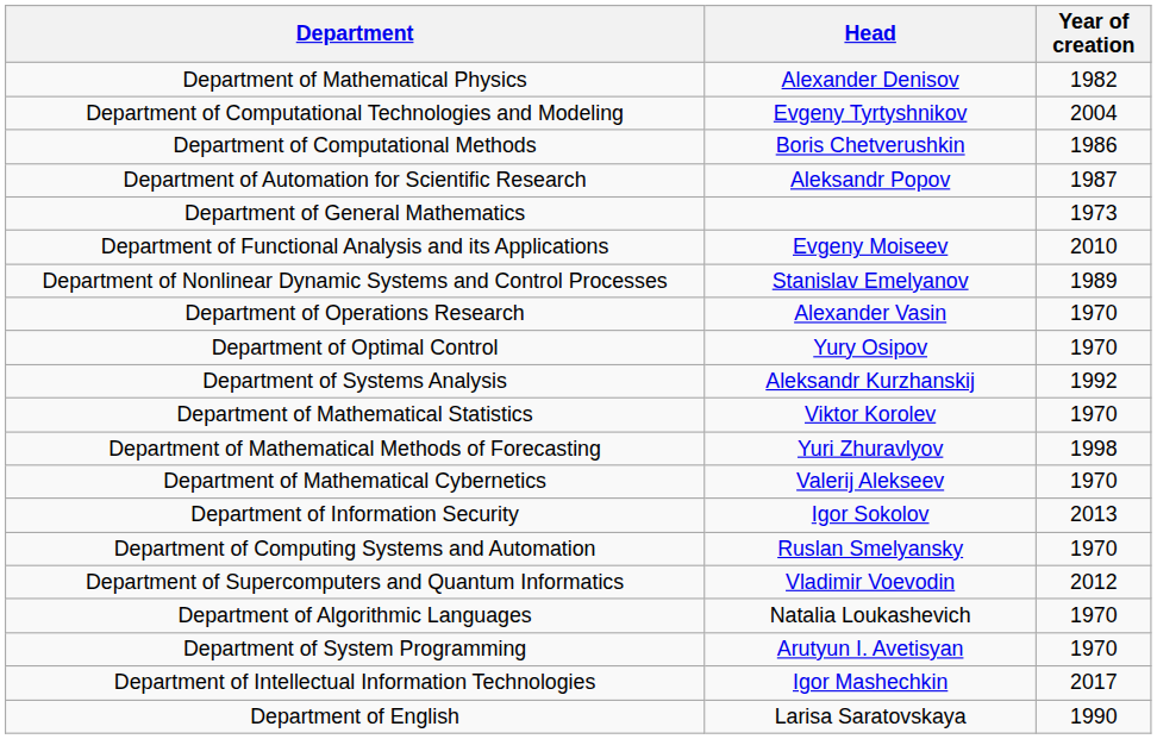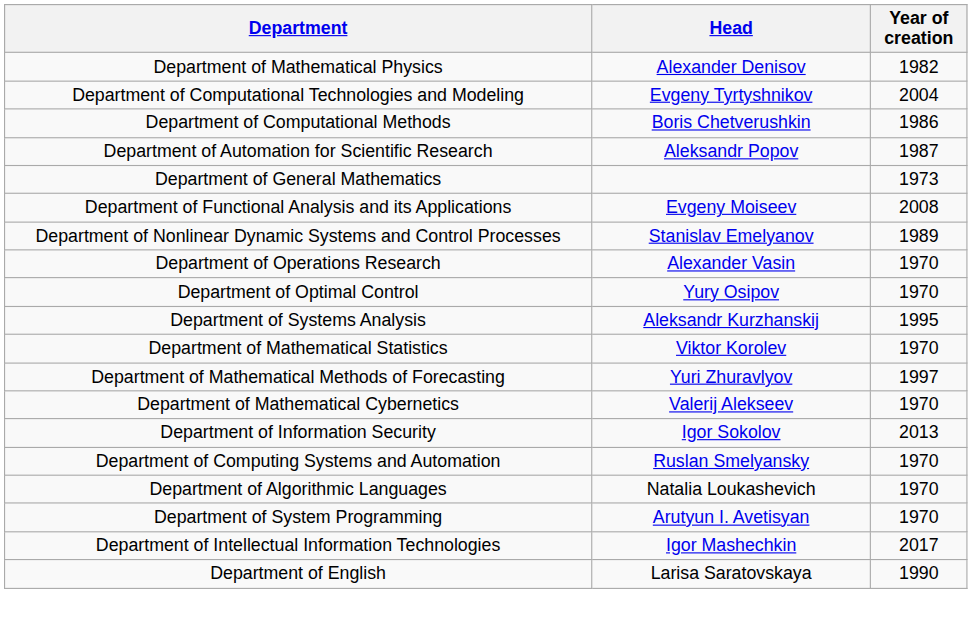 <table class="wikitable sortable" style="text-align:center;">
 <tr bgcolor="#cccccc">
 <th width=61%><a href='#'>Department</a></th>
 <th width=29%><a href='#'>Head</a></th>
 <th width=10%>Year of creation</th>
 </tr>
 <tr>
 <td>Department of Mathematical Physics</td>
 <td><a href='#'>Alexander Denisov</a></td>
 <td>1982</td>
 </tr>
 <tr>
 <td>Department of Computational Technologies and Modeling</td>
 <td><a href='#'>Evgeny Tyrtyshnikov</a></td>
 <td>2004</td>
 </tr>
 <tr>
 <td>Department of Computational Methods</td>
 <td><a href='#'>Boris Chetverushkin</a></td>
 <td>1986</td>
 </tr>
 <tr>
 <td>Department of Automation for Scientific Research</td>
 <td><a href='#'>Aleksandr Popov</a></td>
 <td>1987</td>
 </tr>
 <tr>
 <td>Department of General Mathematics</td>
 <td></td>
 <td>1973</td>
 </tr>
 <tr>
 <td>Department of Functional Analysis and its Applications</td>
 <td><a href='#'>Evgeny Moiseev</a></td>
-<td>2010</td>
+<td>2008</td>
 </tr>
 <tr>
 <td>Department of Nonlinear Dynamic Systems and Control Processes</td>
 <td><a href='#'>Stanislav Emelyanov</a></td>
 <td>1989</td>
 </tr>
 <tr>
 <td>Department of Operations Research</td>
 <td><a href='#'>Alexander Vasin</a></td>
 <td>1970</td>
 </tr>
 <tr>
 <td>Department of Optimal Control</td>
 <td><a href='#'>Yury Osipov</a></td>
 <td>1970</td>
 </tr>
 <tr>
 <td>Department of Systems Analysis</td>
 <td><a href='#'>Aleksandr Kurzhanskij</a></td>
-<td>1992</td>
+<td>1995</td>
 </tr>
 <tr>
 <td>Department of Mathematical Statistics</td>
 <td><a href='#'>Viktor Korolev</a></td>
 <td>1970</td>
 </tr>
 <tr>
 <td>Department of Mathematical Methods of Forecasting</td>
 <td><a href='#'>Yuri Zhuravlyov</a></td>
-<td>1998</td>
+<td>1997</td>
 </tr>
 <tr>
 <td>Department of Mathematical Cybernetics</td>
 <td><a href='#'>Valerij Alekseev</a></td>
 <td>1970</td>
 </tr>
 <tr>
 <td>Department of Information Security</td>
 <td><a href='#'>Igor Sokolov</a></td>
 <td>2013</td>
 </tr>
 <tr>
 <td>Department of Computing Systems and Automation</td>
 <td><a href='#'>Ruslan Smelyansky</a></td>
 <td>1970</td>
-</tr>
-<tr>
-<td>Department of Supercomputers and Quantum Informatics</td>
-<td><a href='#'>Vladimir Voevodin</a></td>
-<td>2012</td>
 </tr>
 <tr>
 <td>Department of Algorithmic Languages</td>
 <td>Natalia Loukashevich</td>
 <td>1970</td>
 </tr>
 <tr>
 <td>Department of System Programming</td>
 <td><a href='#'>Arutyun I. Avetisyan</a></td>
 <td>1970</td>
 </tr>
 <tr>
 <td>Department of Intellectual Information Technologies</td>
 <td><a href='#'>Igor Mashechkin</a></td>
 <td>2017</td>
 </tr>
 <tr>
 <td>Department of English</td>
 <td>Larisa Saratovskaya</td>
 <td>1990</td>
 </tr>
 </table>
